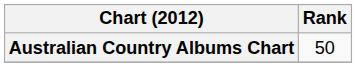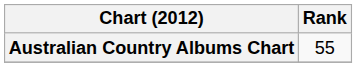 <table class="wikitable sortable plainrowheaders" style="text-align:center">
 <tr>
 <th scope="col">Chart (2012)</th>
 <th scope="col">Rank</th>
 </tr>
 <tr>
 <th scope="row">Australian Country Albums Chart </th>
-<td>50</td>
+<td>55</td>
 </tr>
 <tr>
 </tr>
 </table>
